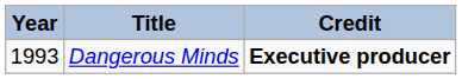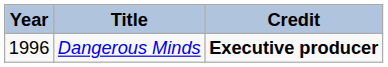 <table class="wikitable" style="font-size:95%;">
 <tr>
 <th style="background:#B0C4DE;">Year</th>
 <th style="background:#B0C4DE;">Title</th>
 <th style="background:#B0C4DE;">Credit</th>
 </tr>
 <tr>
-<td>1993</td>
+<td>1996</td>
 <td><em><a href='#'>Dangerous Minds</a></em></td>
 <td><strong>Executive producer</strong></td>
 </tr>
 </table>
